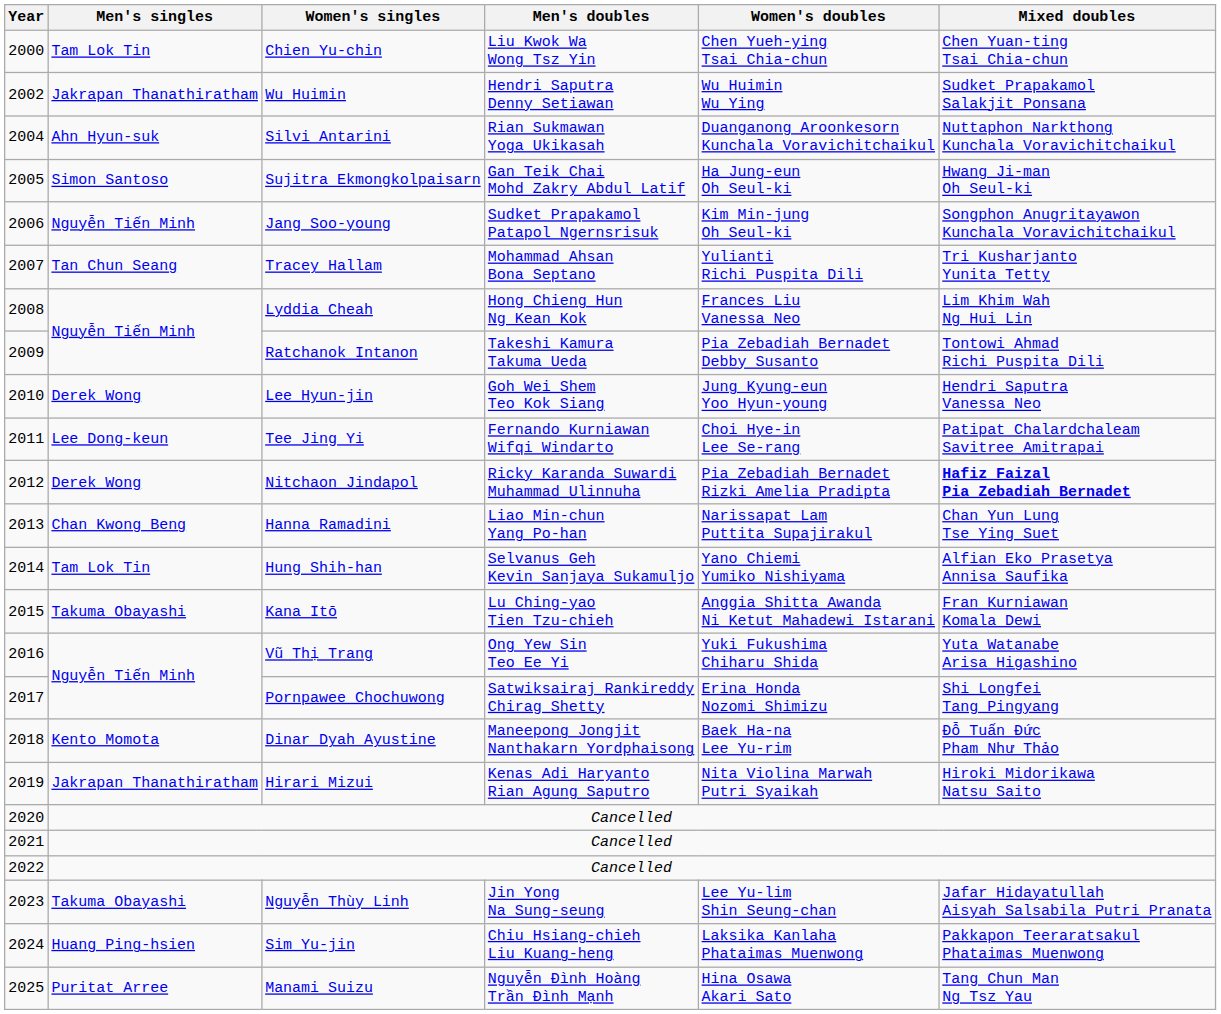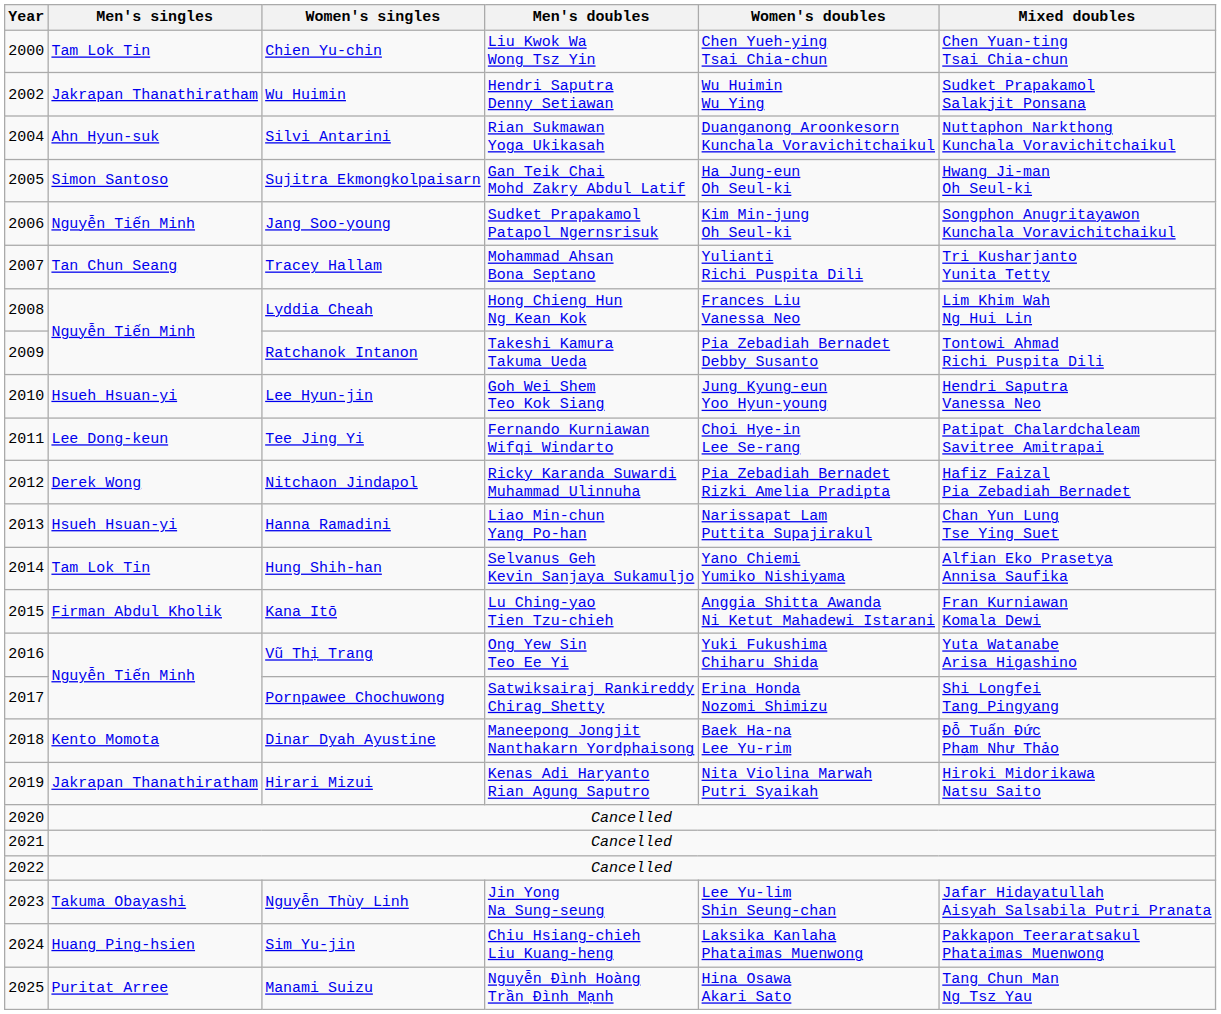 <table class=wikitable style="font-size:90%;">
 <tr>
 <th>Year</th>
 <th>Men's singles</th>
 <th>Women's singles</th>
 <th>Men's doubles</th>
 <th>Women's doubles</th>
 <th>Mixed doubles</th>
 </tr>
 <tr>
 <td>2000</td>
 <td> <a href='#'>Tam Lok Tin</a></td>
 <td> <a href='#'>Chien Yu-chin</a></td>
 <td> <a href='#'>Liu Kwok Wa</a><br> <a href='#'>Wong Tsz Yin</a></td>
 <td> <a href='#'>Chen Yueh-ying</a><br> <a href='#'>Tsai Chia-chun</a></td>
 <td> <a href='#'>Chen Yuan-ting</a><br> <a href='#'>Tsai Chia-chun</a></td>
 </tr>
 <tr>
 <td>2002</td>
 <td> <a href='#'>Jakrapan Thanathiratham</a></td>
 <td> <a href='#'>Wu Huimin</a></td>
 <td> <a href='#'>Hendri Saputra</a><br> <a href='#'>Denny Setiawan</a></td>
 <td> <a href='#'>Wu Huimin</a><br> <a href='#'>Wu Ying</a></td>
 <td> <a href='#'>Sudket Prapakamol</a><br> <a href='#'>Salakjit Ponsana</a></td>
 </tr>
 <tr>
 <td>2004</td>
 <td> <a href='#'>Ahn Hyun-suk</a></td>
 <td> <a href='#'>Silvi Antarini</a></td>
 <td> <a href='#'>Rian Sukmawan</a><br> <a href='#'>Yoga Ukikasah</a></td>
 <td> <a href='#'>Duanganong Aroonkesorn</a><br> <a href='#'>Kunchala Voravichitchaikul</a></td>
 <td> <a href='#'>Nuttaphon Narkthong</a><br> <a href='#'>Kunchala Voravichitchaikul</a></td>
 </tr>
 <tr>
 <td>2005</td>
 <td> <a href='#'>Simon Santoso</a></td>
 <td> <a href='#'>Sujitra Ekmongkolpaisarn</a></td>
 <td> <a href='#'>Gan Teik Chai</a><br> <a href='#'>Mohd Zakry Abdul Latif</a></td>
 <td> <a href='#'>Ha Jung-eun</a><br> <a href='#'>Oh Seul-ki</a></td>
 <td> <a href='#'>Hwang Ji-man</a><br> <a href='#'>Oh Seul-ki</a></td>
 </tr>
 <tr>
 <td>2006</td>
 <td> <a href='#'>Nguyễn Tiến Minh</a></td>
 <td> <a href='#'>Jang Soo-young</a></td>
 <td> <a href='#'>Sudket Prapakamol</a><br> <a href='#'>Patapol Ngernsrisuk</a></td>
 <td> <a href='#'>Kim Min-jung</a><br> <a href='#'>Oh Seul-ki</a></td>
 <td> <a href='#'>Songphon Anugritayawon</a><br> <a href='#'>Kunchala Voravichitchaikul</a></td>
 </tr>
 <tr>
 <td>2007</td>
 <td> <a href='#'>Tan Chun Seang</a></td>
 <td> <a href='#'>Tracey Hallam</a></td>
 <td> <a href='#'>Mohammad Ahsan</a><br> <a href='#'>Bona Septano</a></td>
 <td> <a href='#'>Yulianti</a><br> <a href='#'>Richi Puspita Dili</a></td>
 <td> <a href='#'>Tri Kusharjanto</a><br> <a href='#'>Yunita Tetty</a></td>
 </tr>
 <tr>
 <td>2008</td>
 <td rowspan=2> <a href='#'>Nguyễn Tiến Minh</a></td>
 <td> <a href='#'>Lyddia Cheah</a></td>
 <td> <a href='#'>Hong Chieng Hun</a><br> <a href='#'>Ng Kean Kok</a></td>
 <td> <a href='#'>Frances Liu</a><br> <a href='#'>Vanessa Neo</a></td>
 <td> <a href='#'>Lim Khim Wah</a><br> <a href='#'>Ng Hui Lin</a></td>
 </tr>
 <tr>
 <td>2009</td>
 <td> <a href='#'>Ratchanok Intanon</a></td>
 <td> <a href='#'>Takeshi Kamura</a><br> <a href='#'>Takuma Ueda</a></td>
 <td> <a href='#'>Pia Zebadiah Bernadet</a><br> <a href='#'>Debby Susanto</a></td>
 <td> <a href='#'>Tontowi Ahmad</a><br> <a href='#'>Richi Puspita Dili</a></td>
 </tr>
 <tr>
 <td>2010</td>
-<td> <a href='#'>Derek Wong</a></td>
+<td> <a href='#'>Hsueh Hsuan-yi</a></td>
 <td> <a href='#'>Lee Hyun-jin</a></td>
 <td> <a href='#'>Goh Wei Shem</a><br> <a href='#'>Teo Kok Siang</a></td>
 <td> <a href='#'>Jung Kyung-eun</a><br> <a href='#'>Yoo Hyun-young</a></td>
 <td> <a href='#'>Hendri Saputra</a><br> <a href='#'>Vanessa Neo</a></td>
 </tr>
 <tr>
 <td>2011</td>
 <td> <a href='#'>Lee Dong-keun</a></td>
 <td> <a href='#'>Tee Jing Yi</a></td>
 <td> <a href='#'>Fernando Kurniawan</a><br> <a href='#'>Wifqi Windarto</a></td>
 <td> <a href='#'>Choi Hye-in</a><br> <a href='#'>Lee Se-rang</a></td>
 <td> <a href='#'>Patipat Chalardchaleam</a><br> <a href='#'>Savitree Amitrapai</a></td>
 </tr>
 <tr>
 <td>2012</td>
 <td> <a href='#'>Derek Wong</a></td>
 <td> <a href='#'>Nitchaon Jindapol</a></td>
 <td> <a href='#'>Ricky Karanda Suwardi</a><br> <a href='#'>Muhammad Ulinnuha</a></td>
 <td> <a href='#'>Pia Zebadiah Bernadet</a><br> <a href='#'>Rizki Amelia Pradipta</a></td>
-<td><strong> <a href='#'>Hafiz Faizal</a><br> <a href='#'>Pia Zebadiah Bernadet</a></strong></td>
+<td> <a href='#'>Hafiz Faizal</a><br> <a href='#'>Pia Zebadiah Bernadet</a></td>
 </tr>
 <tr>
 <td>2013</td>
-<td> <a href='#'>Chan Kwong Beng</a></td>
+<td> <a href='#'>Hsueh Hsuan-yi</a></td>
 <td> <a href='#'>Hanna Ramadini</a></td>
 <td> <a href='#'>Liao Min-chun</a><br> <a href='#'>Yang Po-han</a></td>
 <td> <a href='#'>Narissapat Lam</a><br> <a href='#'>Puttita Supajirakul</a></td>
 <td> <a href='#'>Chan Yun Lung</a><br> <a href='#'>Tse Ying Suet</a></td>
 </tr>
 <tr>
 <td>2014</td>
 <td> <a href='#'>Tam Lok Tin</a></td>
 <td> <a href='#'>Hung Shih-han</a></td>
 <td> <a href='#'>Selvanus Geh</a><br> <a href='#'>Kevin Sanjaya Sukamuljo</a></td>
 <td> <a href='#'>Yano Chiemi</a><br> <a href='#'>Yumiko Nishiyama</a></td>
 <td> <a href='#'>Alfian Eko Prasetya</a><br> <a href='#'>Annisa Saufika</a></td>
 </tr>
 <tr>
 <td>2015</td>
-<td> <a href='#'>Takuma Obayashi</a></td>
+<td> <a href='#'>Firman Abdul Kholik</a></td>
 <td> <a href='#'>Kana Itō</a></td>
 <td> <a href='#'>Lu Ching-yao</a><br> <a href='#'>Tien Tzu-chieh</a></td>
 <td> <a href='#'>Anggia Shitta Awanda</a><br> <a href='#'>Ni Ketut Mahadewi Istarani</a></td>
 <td> <a href='#'>Fran Kurniawan</a><br> <a href='#'>Komala Dewi</a></td>
 </tr>
 <tr>
 <td>2016</td>
 <td rowspan=2> <a href='#'>Nguyễn Tiến Minh</a></td>
 <td> <a href='#'>Vũ Thị Trang</a></td>
 <td> <a href='#'>Ong Yew Sin</a><br> <a href='#'>Teo Ee Yi</a></td>
 <td> <a href='#'>Yuki Fukushima</a><br> <a href='#'>Chiharu Shida</a></td>
 <td> <a href='#'>Yuta Watanabe</a><br> <a href='#'>Arisa Higashino</a></td>
 </tr>
 <tr>
 <td>2017</td>
 <td> <a href='#'>Pornpawee Chochuwong</a></td>
 <td> <a href='#'>Satwiksairaj Rankireddy</a><br> <a href='#'>Chirag Shetty</a></td>
 <td> <a href='#'>Erina Honda</a><br> <a href='#'>Nozomi Shimizu</a></td>
 <td> <a href='#'>Shi Longfei</a><br> <a href='#'>Tang Pingyang</a></td>
 </tr>
 <tr>
 <td>2018</td>
 <td> <a href='#'>Kento Momota</a></td>
 <td> <a href='#'>Dinar Dyah Ayustine</a></td>
 <td> <a href='#'>Maneepong Jongjit</a><br> <a href='#'>Nanthakarn Yordphaisong</a></td>
 <td> <a href='#'>Baek Ha-na</a><br> <a href='#'>Lee Yu-rim</a></td>
 <td> <a href='#'>Đỗ Tuấn Đức</a><br> <a href='#'>Phạm Như Thảo</a></td>
 </tr>
 <tr>
 <td>2019</td>
 <td> <a href='#'>Jakrapan Thanathiratham</a></td>
 <td> <a href='#'>Hirari Mizui</a></td>
 <td> <a href='#'>Kenas Adi Haryanto</a><br> <a href='#'>Rian Agung Saputro</a></td>
 <td> <a href='#'>Nita Violina Marwah</a><br> <a href='#'>Putri Syaikah</a></td>
 <td> <a href='#'>Hiroki Midorikawa</a><br> <a href='#'>Natsu Saito</a></td>
 </tr>
 <tr>
 <td>2020</td>
 <td colspan=5 align="center"><em>Cancelled</em></td>
 </tr>
 <tr>
 <td>2021</td>
 <td colspan=5 align="center"><em>Cancelled</em></td>
 </tr>
 <tr>
 <td>2022</td>
 <td colspan=5 align="center"><em>Cancelled</em></td>
 </tr>
 <tr>
 <td>2023</td>
 <td> <a href='#'>Takuma Obayashi</a></td>
 <td> <a href='#'>Nguyễn Thùy Linh</a></td>
 <td> <a href='#'>Jin Yong</a><br> <a href='#'>Na Sung-seung</a></td>
 <td> <a href='#'>Lee Yu-lim</a><br> <a href='#'>Shin Seung-chan</a></td>
 <td> <a href='#'>Jafar Hidayatullah</a><br> <a href='#'>Aisyah Salsabila Putri Pranata</a></td>
 </tr>
 <tr>
 <td>2024</td>
 <td> <a href='#'>Huang Ping-hsien</a></td>
 <td> <a href='#'>Sim Yu-jin</a></td>
 <td> <a href='#'>Chiu Hsiang-chieh</a><br> <a href='#'>Liu Kuang-heng</a></td>
 <td> <a href='#'>Laksika Kanlaha</a><br> <a href='#'>Phataimas Muenwong</a></td>
 <td> <a href='#'>Pakkapon Teeraratsakul</a><br> <a href='#'>Phataimas Muenwong</a></td>
 </tr>
 <tr>
 <td>2025</td>
 <td> <a href='#'>Puritat Arree</a></td>
 <td> <a href='#'>Manami Suizu</a></td>
 <td> <a href='#'>Nguyễn Đình Hoàng</a> <br> <a href='#'>Trần Đình Mạnh</a></td>
 <td> <a href='#'>Hina Osawa</a><br> <a href='#'>Akari Sato</a></td>
 <td> <a href='#'>Tang Chun Man</a><br> <a href='#'>Ng Tsz Yau</a></td>
 </tr>
 </table>
